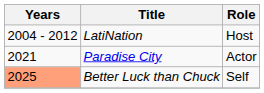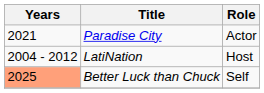 <table class="wikitable">
 <tr>
 <th>Years</th>
 <th>Title</th>
 <th>Role</th>
 </tr>
 <tr>
+<td>2021</td>
+<td><em><a href='#'>Paradise City</a></em></td>
+<td>Actor</td>
+</tr>
+<tr>
 <td>2004 - 2012</td>
 <td><em>LatiNation</em></td>
 <td>Host</td>
-</tr>
-<tr>
-<td>2021</td>
-<td><em><a href='#'>Paradise City</a></em></td>
-<td>Actor</td>
 </tr>
 <tr>
 <td style="background: lightsalmon;">2025</td>
 <td><em>Better Luck than Chuck</em></td>
 <td>Self</td>
 </tr>
 <tr>
 </tr>
 </table>
